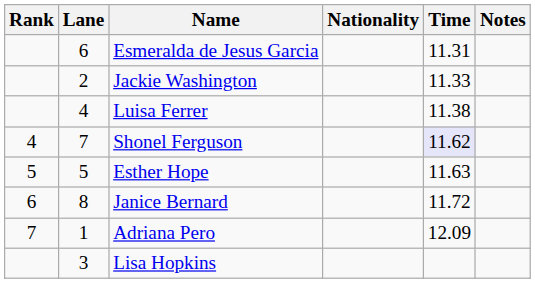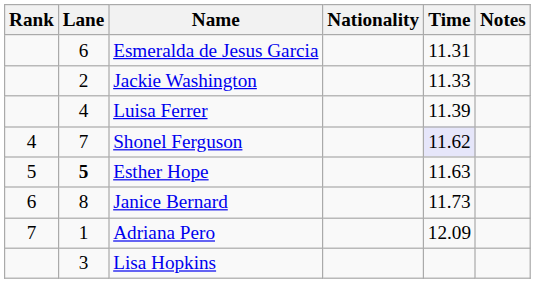 <table class="wikitable sortable" style="text-align:center">
 <tr>
 <th>Rank</th>
 <th>Lane</th>
 <th>Name</th>
 <th>Nationality</th>
 <th>Time</th>
 <th>Notes</th>
 </tr>
 <tr>
 <td></td>
 <td>6</td>
 <td align=left><a href='#'>Esmeralda de Jesus Garcia</a></td>
 <td align=left></td>
 <td>11.31</td>
 <td></td>
 </tr>
 <tr>
 <td></td>
 <td>2</td>
 <td align=left><a href='#'>Jackie Washington</a></td>
 <td align=left></td>
 <td>11.33</td>
 <td></td>
 </tr>
 <tr>
 <td></td>
 <td>4</td>
 <td align=left><a href='#'>Luisa Ferrer</a></td>
 <td align=left></td>
-<td>11.38</td>
+<td>11.39</td>
 <td></td>
 </tr>
 <tr>
 <td>4</td>
 <td>7</td>
 <td align=left><a href='#'>Shonel Ferguson</a></td>
 <td align=left></td>
 <td style="background: lavender;">11.62</td>
 <td></td>
 </tr>
 <tr>
 <td>5</td>
-<td>5</td>
+<td><strong>5</strong></td>
 <td align=left><a href='#'>Esther Hope</a></td>
 <td align=left></td>
 <td>11.63</td>
 <td></td>
 </tr>
 <tr>
 <td>6</td>
 <td>8</td>
 <td align=left><a href='#'>Janice Bernard</a></td>
 <td align=left></td>
-<td>11.72</td>
+<td>11.73</td>
 <td></td>
 </tr>
 <tr>
 <td>7</td>
 <td>1</td>
 <td align=left><a href='#'>Adriana Pero</a></td>
 <td align=left></td>
 <td>12.09</td>
 <td></td>
 </tr>
 <tr>
 <td></td>
 <td>3</td>
 <td align=left><a href='#'>Lisa Hopkins</a></td>
 <td align=left></td>
 <td></td>
 <td></td>
 </tr>
 </table>
